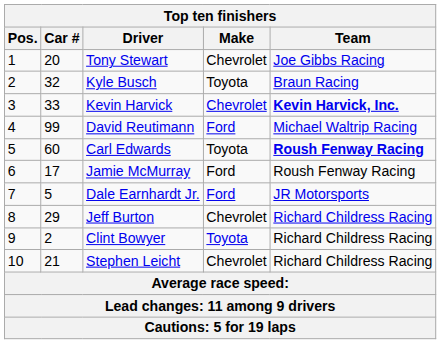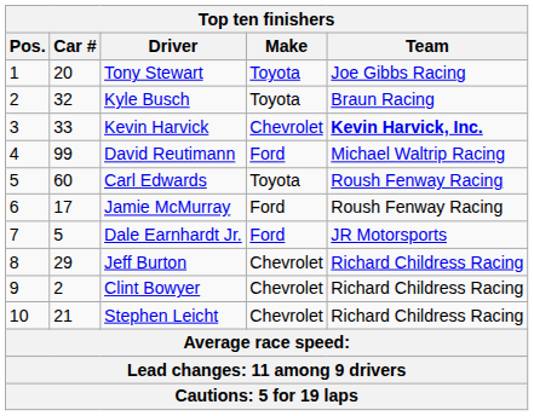 <table class="wikitable" style="font-size: 90%;">
 <tr>
 <th colspan=9>Top ten finishers</th>
 </tr>
 <tr>
 <th>Pos.</th>
 <th>Car #</th>
 <th>Driver</th>
 <th>Make</th>
 <th>Team</th>
 </tr>
 <tr>
 <td>1</td>
 <td>20</td>
 <td><a href='#'>Tony Stewart</a></td>
-<td>Chevrolet</td>
+<td><a href='#'>Toyota</a></td>
 <td><a href='#'>Joe Gibbs Racing</a></td>
 </tr>
 <tr>
 <td>2</td>
 <td>32</td>
 <td><a href='#'>Kyle Busch</a></td>
 <td>Toyota</td>
 <td><a href='#'>Braun Racing</a></td>
 </tr>
 <tr>
 <td>3</td>
 <td>33</td>
 <td><a href='#'>Kevin Harvick</a></td>
 <td><a href='#'>Chevrolet</a></td>
 <td><strong><a href='#'>Kevin Harvick, Inc.</a></strong></td>
 </tr>
 <tr>
 <td>4</td>
 <td>99</td>
 <td><a href='#'>David Reutimann</a></td>
 <td><a href='#'>Ford</a></td>
 <td><a href='#'>Michael Waltrip Racing</a></td>
 </tr>
 <tr>
 <td>5</td>
 <td>60</td>
 <td><a href='#'>Carl Edwards</a></td>
 <td>Toyota</td>
-<td><strong><a href='#'>Roush Fenway Racing</a></strong></td>
+<td><a href='#'>Roush Fenway Racing</a></td>
 </tr>
 <tr>
 <td>6</td>
 <td>17</td>
 <td><a href='#'>Jamie McMurray</a></td>
 <td>Ford</td>
 <td>Roush Fenway Racing</td>
 </tr>
 <tr>
 <td>7</td>
 <td>5</td>
 <td><a href='#'>Dale Earnhardt Jr.</a></td>
 <td><a href='#'>Ford</a></td>
 <td><a href='#'>JR Motorsports</a></td>
 </tr>
 <tr>
 <td>8</td>
 <td>29</td>
 <td><a href='#'>Jeff Burton</a></td>
 <td>Chevrolet</td>
 <td><a href='#'>Richard Childress Racing</a></td>
 </tr>
 <tr>
 <td>9</td>
 <td>2</td>
 <td><a href='#'>Clint Bowyer</a></td>
-<td><a href='#'>Toyota</a></td>
+<td>Chevrolet</td>
 <td>Richard Childress Racing</td>
 </tr>
 <tr>
 <td>10</td>
 <td>21</td>
 <td><a href='#'>Stephen Leicht</a></td>
 <td>Chevrolet</td>
 <td>Richard Childress Racing</td>
 </tr>
 <tr>
 <th colspan=9>Average race speed: </th>
 </tr>
 <tr>
 <th colspan=9>Lead changes: 11 among 9 drivers</th>
 </tr>
 <tr>
 <th colspan=9>Cautions: 5 for 19 laps</th>
 </tr>
 </table>
